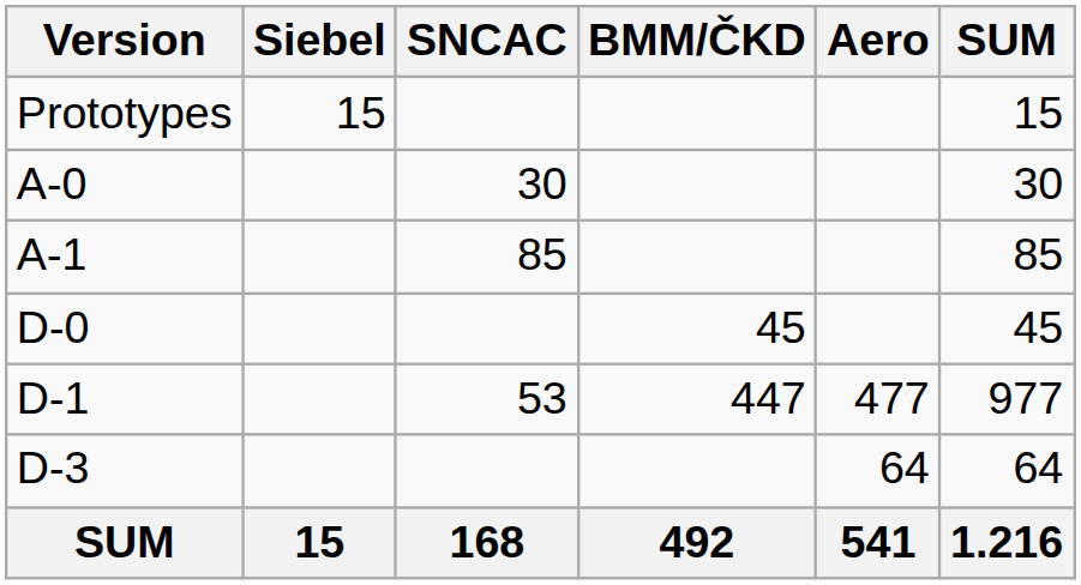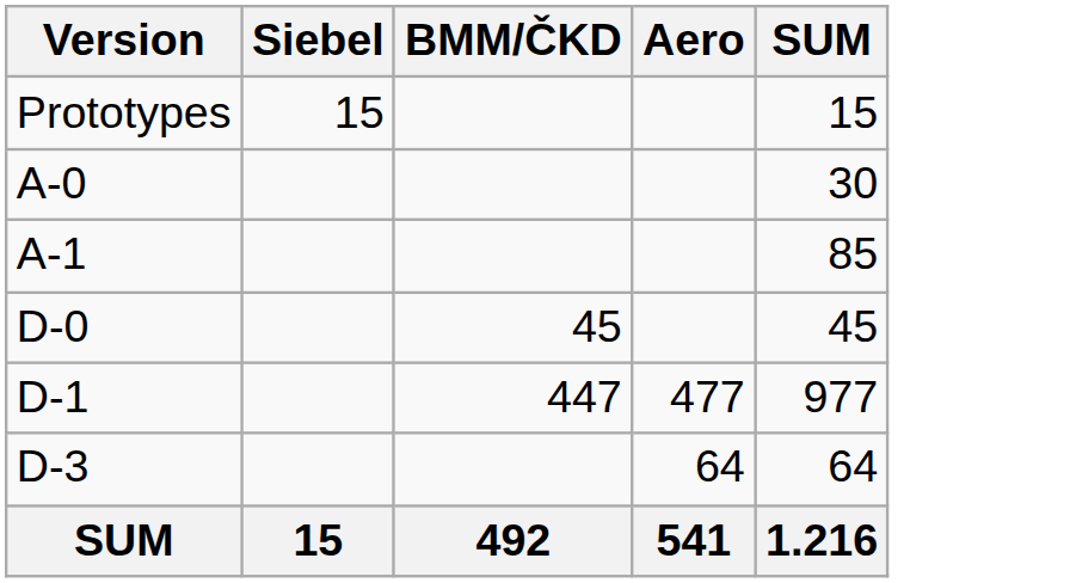 <table class="wikitable">
 <tr>
 <th>Version</th>
 <th>Siebel</th>
-<th>SNCAC</th>
 <th>BMM/ČKD</th>
 <th>Aero</th>
 <th>SUM</th>
 </tr>
 <tr>
 <td>Prototypes</td>
 <td align="right">15</td>
 <td> </td>
 <td> </td>
-<td> </td>
 <td align="right">15</td>
 </tr>
 <tr>
 <td>A-0</td>
 <td> </td>
-<td align="right">30</td>
 <td> </td>
 <td> </td>
 <td align="right">30</td>
 </tr>
 <tr>
 <td>A-1</td>
 <td> </td>
-<td align="right">85</td>
 <td> </td>
 <td> </td>
 <td align="right">85</td>
 </tr>
 <tr>
 <td>D-0</td>
-<td> </td>
 <td> </td>
 <td align="right">45</td>
 <td> </td>
 <td align="right">45</td>
 </tr>
 <tr>
 <td>D-1</td>
 <td> </td>
-<td align="right">53</td>
 <td align="right">447</td>
 <td align="right">477</td>
 <td align="right">977</td>
 </tr>
 <tr>
 <td>D-3</td>
 <td> </td>
 <td> </td>
-<td> </td>
 <td align="right">64</td>
 <td align="right">64</td>
 </tr>
 <tr>
 <th>SUM</th>
 <th>15</th>
-<th>168</th>
 <th>492</th>
 <th>541</th>
 <th>1.216</th>
 </tr>
 </table>
